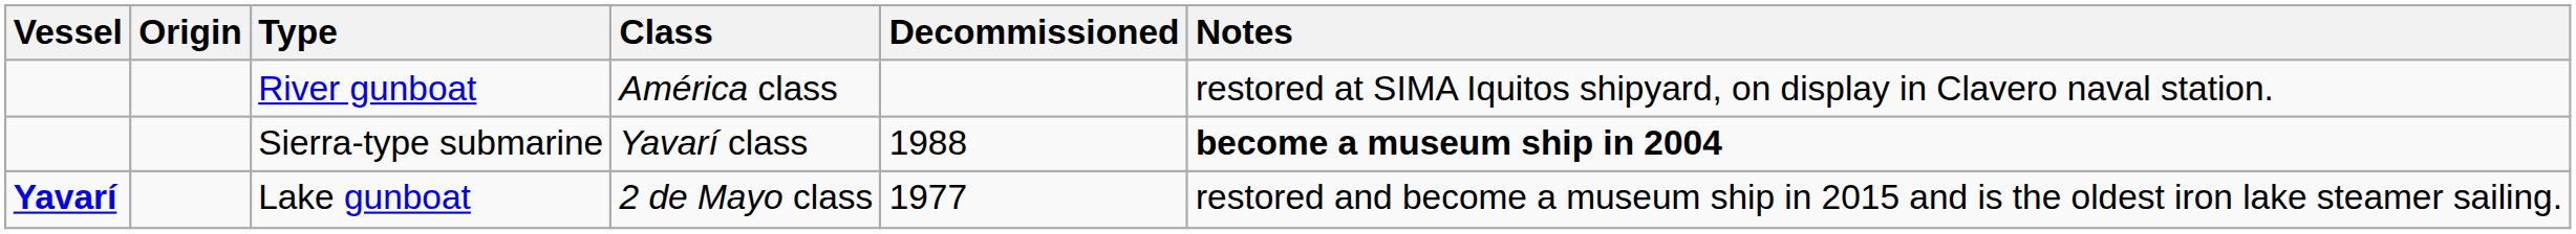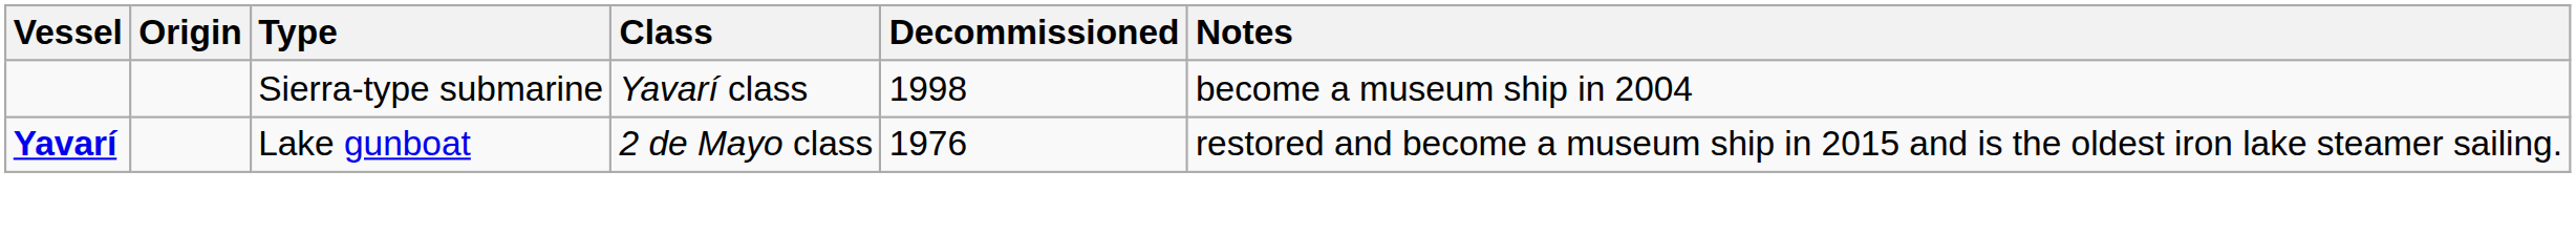 <table class="wikitable">
 <tr>
 <th style="text-align: left;">Vessel</th>
 <th style="text-align: left;">Origin</th>
 <th style="text-align: left;">Type</th>
 <th style="text-align: left;">Class</th>
 <th style="text-align: left;">Decommissioned</th>
 <th style="text-align: left;">Notes</th>
 </tr>
 <tr>
 <td></td>
 <td></td>
-<td><a href='#'>River gunboat</a></td>
-<td><em>América</em> class</td>
-<td></td>
-<td>restored at SIMA Iquitos shipyard, on display in Clavero naval station.</td>
-</tr>
-<tr>
-<td></td>
-<td></td>
 <td>Sierra-type submarine</td>
 <td><em>Yavarí</em> class</td>
-<td>1988</td>
-<td><strong>become a museum ship in 2004</strong></td>
+<td>1998</td>
+<td>become a museum ship in 2004</td>
 </tr>
 <tr>
 <td><strong><a href='#'>Yavarí</a></strong></td>
 <td></td>
 <td>Lake <a href='#'>gunboat</a></td>
 <td><em>2 de Mayo</em> class</td>
-<td>1977</td>
+<td>1976</td>
 <td>restored and become a museum ship in 2015 and is the oldest iron lake steamer sailing.</td>
 </tr>
 </table>
